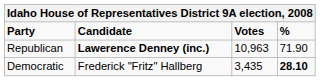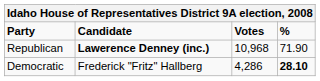 <table class="wikitable">
 <tr>
 <th colspan="4">Idaho House of Representatives District 9A election, 2008</th>
 </tr>
 <tr>
 <td><strong>Party</strong></td>
 <td><strong>Candidate</strong></td>
 <td><strong>Votes</strong></td>
 <td><strong>%</strong></td>
 </tr>
 <tr>
 <td>Republican</td>
 <td><strong>Lawerence Denney (inc.)</strong></td>
-<td>10,963</td>
+<td>10,968</td>
 <td>71.90</td>
 </tr>
 <tr>
 <td>Democratic</td>
 <td>Frederick "Fritz" Hallberg</td>
-<td>3,435</td>
+<td>4,286</td>
 <td><strong>28.10</strong></td>
 </tr>
 </table>
